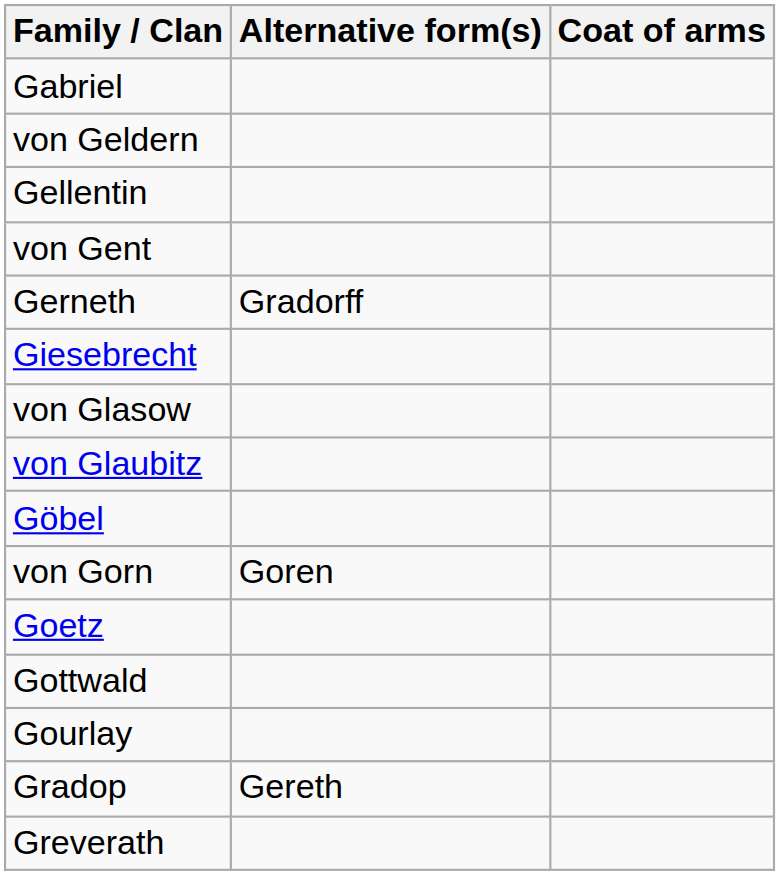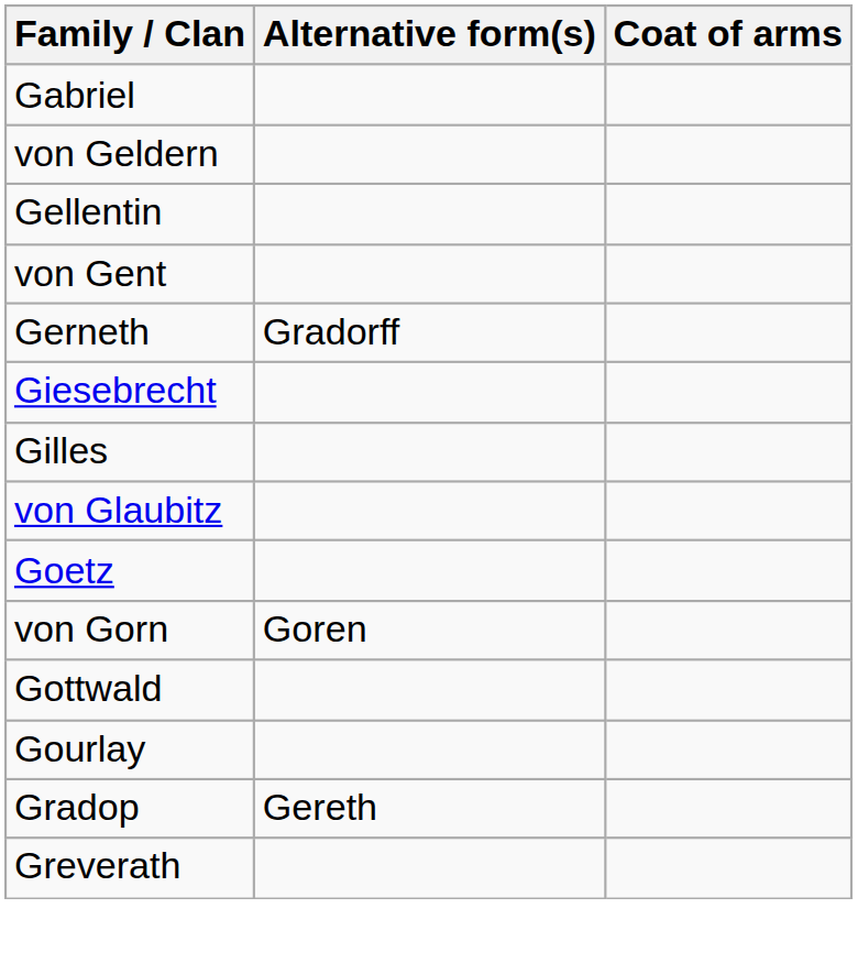 <table class="wikitable">
 <tr>
 <th>Family / Clan</th>
 <th>Alternative form(s)</th>
 <th>Coat of arms</th>
 </tr>
 <tr>
 <td>Gabriel</td>
 <td></td>
 <td></td>
 </tr>
 <tr>
 <td>von Geldern</td>
 <td></td>
 <td></td>
 </tr>
 <tr>
 <td>Gellentin</td>
 <td></td>
 <td></td>
 </tr>
 <tr>
 <td>von Gent</td>
 <td></td>
 <td></td>
 </tr>
 <tr>
 <td>Gerneth</td>
 <td>Gradorff</td>
 <td></td>
 </tr>
 <tr>
 <td><a href='#'>Giesebrecht</a></td>
 <td></td>
 <td></td>
 </tr>
 <tr>
-<td>von Glasow</td>
+<td>Gilles</td>
 <td></td>
 <td></td>
 </tr>
 <tr>
 <td><a href='#'>von Glaubitz</a></td>
 <td></td>
 <td></td>
 </tr>
 <tr>
-<td><a href='#'>Göbel</a></td>
+<td><a href='#'>Goetz</a></td>
 <td></td>
 <td></td>
 </tr>
 <tr>
 <td>von Gorn</td>
 <td>Goren</td>
-<td></td>
-</tr>
-<tr>
-<td><a href='#'>Goetz</a></td>
-<td></td>
 <td></td>
 </tr>
 <tr>
 <td>Gottwald</td>
 <td></td>
 <td></td>
 </tr>
 <tr>
 <td>Gourlay</td>
 <td></td>
 <td></td>
 </tr>
 <tr>
 <td>Gradop</td>
 <td>Gereth</td>
 <td></td>
 </tr>
 <tr>
 <td>Greverath</td>
 <td></td>
 <td></td>
 </tr>
 </table>
